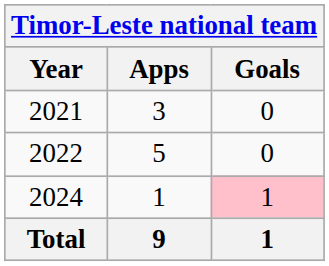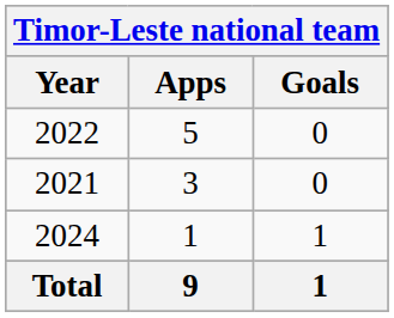 <table class="wikitable" style="text-align:center">
 <tr>
 <th colspan=3><a href='#'>Timor-Leste national team</a></th>
 </tr>
 <tr>
 <th>Year</th>
 <th>Apps</th>
 <th>Goals</th>
 </tr>
 <tr>
+<td>2022</td>
+<td>5</td>
+<td>0</td>
+</tr>
+<tr>
 <td>2021</td>
 <td>3</td>
 <td>0</td>
 </tr>
 <tr>
-<td>2022</td>
-<td>5</td>
-<td>0</td>
-</tr>
-<tr>
 <td>2024</td>
 <td>1</td>
-<td style="background: pink;">1</td>
+<td>1</td>
 </tr>
 <tr>
 <th>Total</th>
 <th>9</th>
 <th>1</th>
 </tr>
 </table>
